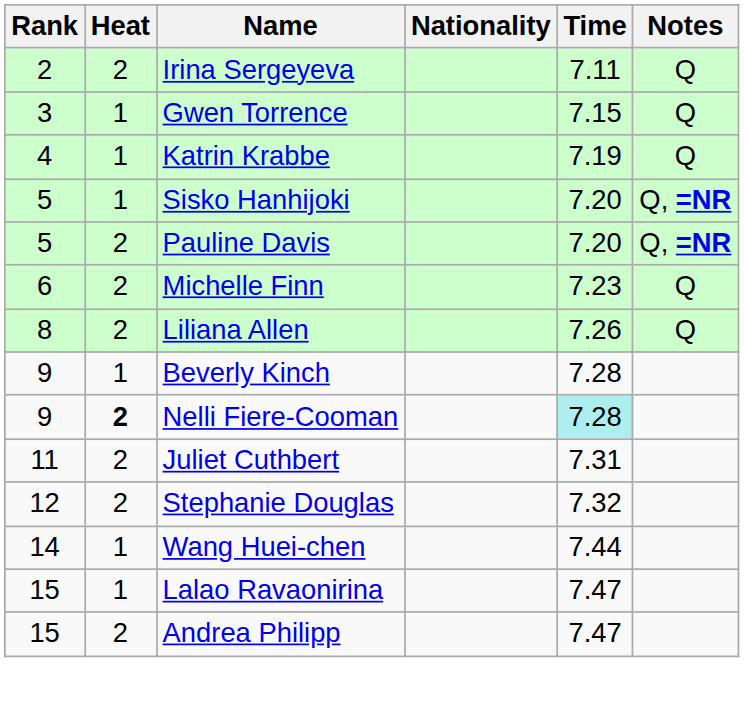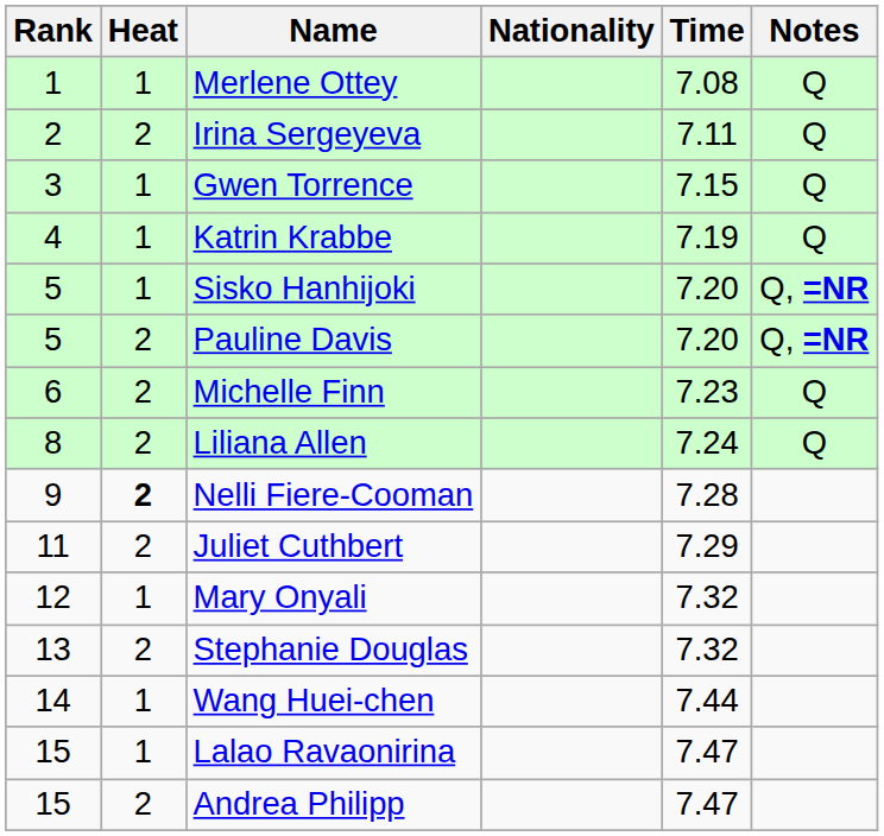 <table class="wikitable sortable" style="text-align:center">
 <tr>
 <th>Rank</th>
 <th>Heat</th>
 <th>Name</th>
 <th>Nationality</th>
 <th>Time</th>
 <th>Notes</th>
+</tr>
+<tr bgcolor=ccffcc>
+<td>1</td>
+<td>1</td>
+<td align="left"><a href='#'>Merlene Ottey</a></td>
+<td align=left></td>
+<td>7.08</td>
+<td>Q</td>
 </tr>
 <tr bgcolor=ccffcc>
 <td>2</td>
 <td>2</td>
 <td align="left"><a href='#'>Irina Sergeyeva</a></td>
 <td align=left></td>
 <td>7.11</td>
 <td>Q</td>
 </tr>
 <tr bgcolor=ccffcc>
 <td>3</td>
 <td>1</td>
 <td align="left"><a href='#'>Gwen Torrence</a></td>
 <td align=left></td>
 <td>7.15</td>
 <td>Q</td>
 </tr>
 <tr bgcolor=ccffcc>
 <td>4</td>
 <td>1</td>
 <td align="left"><a href='#'>Katrin Krabbe</a></td>
 <td align=left></td>
 <td>7.19</td>
 <td>Q</td>
 </tr>
 <tr bgcolor=ccffcc>
 <td>5</td>
 <td>1</td>
 <td align="left"><a href='#'>Sisko Hanhijoki</a></td>
 <td align=left></td>
 <td>7.20</td>
 <td>Q, <strong><a href='#'>=NR</a></strong></td>
 </tr>
 <tr bgcolor=ccffcc>
 <td>5</td>
 <td>2</td>
 <td align="left"><a href='#'>Pauline Davis</a></td>
 <td align=left></td>
 <td>7.20</td>
 <td>Q, <strong><a href='#'>=NR</a></strong></td>
 </tr>
 <tr bgcolor=ccffcc>
 <td>6</td>
 <td>2</td>
 <td align="left"><a href='#'>Michelle Finn</a></td>
 <td align=left></td>
 <td>7.23</td>
 <td>Q</td>
 </tr>
 <tr bgcolor=ccffcc>
 <td>8</td>
 <td>2</td>
 <td align="left"><a href='#'>Liliana Allen</a></td>
 <td align=left></td>
-<td>7.26</td>
+<td>7.24</td>
 <td>Q</td>
-</tr>
-<tr>
-<td>9</td>
-<td>1</td>
-<td align="left"><a href='#'>Beverly Kinch</a></td>
-<td align=left></td>
-<td>7.28</td>
-<td></td>
 </tr>
 <tr>
 <td>9</td>
 <td><strong>2</strong></td>
 <td align="left"><a href='#'>Nelli Fiere-Cooman</a></td>
 <td align=left></td>
-<td style="background: paleturquoise;">7.28</td>
+<td>7.28</td>
 <td></td>
 </tr>
 <tr>
 <td>11</td>
 <td>2</td>
 <td align="left"><a href='#'>Juliet Cuthbert</a></td>
 <td align=left></td>
-<td>7.31</td>
+<td>7.29</td>
 <td></td>
 </tr>
 <tr>
 <td>12</td>
+<td>1</td>
+<td align="left"><a href='#'>Mary Onyali</a></td>
+<td align=left></td>
+<td>7.32</td>
+<td></td>
+</tr>
+<tr>
+<td>13</td>
 <td>2</td>
 <td align="left"><a href='#'>Stephanie Douglas</a></td>
 <td align=left></td>
 <td>7.32</td>
 <td></td>
 </tr>
 <tr>
 <td>14</td>
 <td>1</td>
 <td align="left"><a href='#'>Wang Huei-chen</a></td>
 <td align=left></td>
 <td>7.44</td>
 <td></td>
 </tr>
 <tr>
 <td>15</td>
 <td>1</td>
 <td align="left"><a href='#'>Lalao Ravaonirina</a></td>
 <td align=left></td>
 <td>7.47</td>
 <td></td>
 </tr>
 <tr>
 <td>15</td>
 <td>2</td>
 <td align="left"><a href='#'>Andrea Philipp</a></td>
 <td align=left></td>
 <td>7.47</td>
 <td></td>
 </tr>
 </table>
